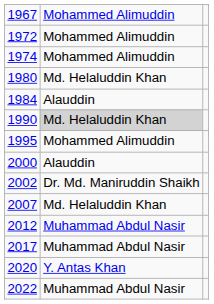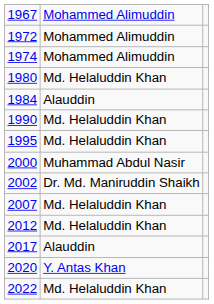 <table class="wikitable sortable">
 <tr>
 <td><a href='#'>1967</a></td>
 <td><a href='#'>Mohammed Alimuddin</a></td>
 <td></td>
 </tr>
 <tr>
 <td><a href='#'>1972</a></td>
 <td>Mohammed Alimuddin</td>
 <td></td>
 </tr>
 <tr>
 <td><a href='#'>1974</a></td>
 <td>Mohammed Alimuddin</td>
 <td></td>
 </tr>
 <tr>
 <td><a href='#'>1980</a></td>
 <td>Md. Helaluddin Khan</td>
 <td></td>
 </tr>
 <tr>
 <td><a href='#'>1984</a></td>
 <td>Alauddin</td>
 <td></td>
 </tr>
 <tr>
 <td><a href='#'>1990</a></td>
-<td style="background: lightgrey;">Md. Helaluddin Khan</td>
+<td>Md. Helaluddin Khan</td>
 <td></td>
 </tr>
 <tr>
 <td><a href='#'>1995</a></td>
-<td>Mohammed Alimuddin</td>
+<td>Md. Helaluddin Khan</td>
 <td></td>
 </tr>
 <tr>
 <td><a href='#'>2000</a></td>
-<td>Alauddin</td>
+<td>Muhammad Abdul Nasir</td>
 <td></td>
 </tr>
 <tr>
 <td><a href='#'>2002</a></td>
 <td>Dr. Md. Maniruddin Shaikh</td>
 <td></td>
 </tr>
 <tr>
 <td><a href='#'>2007</a></td>
 <td>Md. Helaluddin Khan</td>
 <td></td>
 </tr>
 <tr>
 <td><a href='#'>2012</a></td>
-<td><a href='#'>Muhammad Abdul Nasir</a></td>
+<td>Md. Helaluddin Khan</td>
 <td></td>
 </tr>
 <tr>
 <td><a href='#'>2017</a></td>
-<td>Muhammad Abdul Nasir</td>
+<td>Alauddin</td>
 <td></td>
 </tr>
 <tr>
 <td><a href='#'>2020</a></td>
 <td><a href='#'>Y. Antas Khan</a></td>
 <td></td>
 </tr>
 <tr>
 <td><a href='#'>2022</a></td>
-<td>Muhammad Abdul Nasir</td>
+<td>Md. Helaluddin Khan</td>
 <td></td>
 </tr>
 </table>
